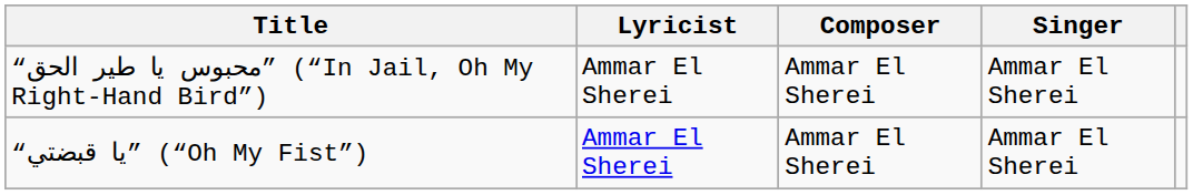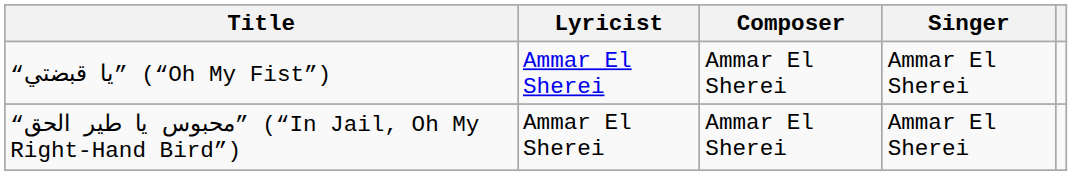 <table class="wikitable">
 <tr>
 <th>Title</th>
 <th>Lyricist</th>
 <th>Composer</th>
 <th>Singer</th>
 <th></th>
 </tr>
 <tr>
+<td>“يا قبضتي” (“Oh My Fist”)</td>
+<td><a href='#'>Ammar El Sherei</a></td>
+<td>Ammar El Sherei</td>
+<td>Ammar El Sherei</td>
+<td></td>
+</tr>
+<tr>
 <td>“محبوس يا طير الحق” (“In Jail, Oh My Right-Hand Bird”)</td>
 <td>Ammar El Sherei</td>
 <td>Ammar El Sherei</td>
 <td>Ammar El Sherei</td>
 <td></td>
 </tr>
-<tr>
-<td>“يا قبضتي” (“Oh My Fist”)</td>
-<td><a href='#'>Ammar El Sherei</a></td>
-<td>Ammar El Sherei</td>
-<td>Ammar El Sherei</td>
-<td></td>
-</tr>
 </table>
